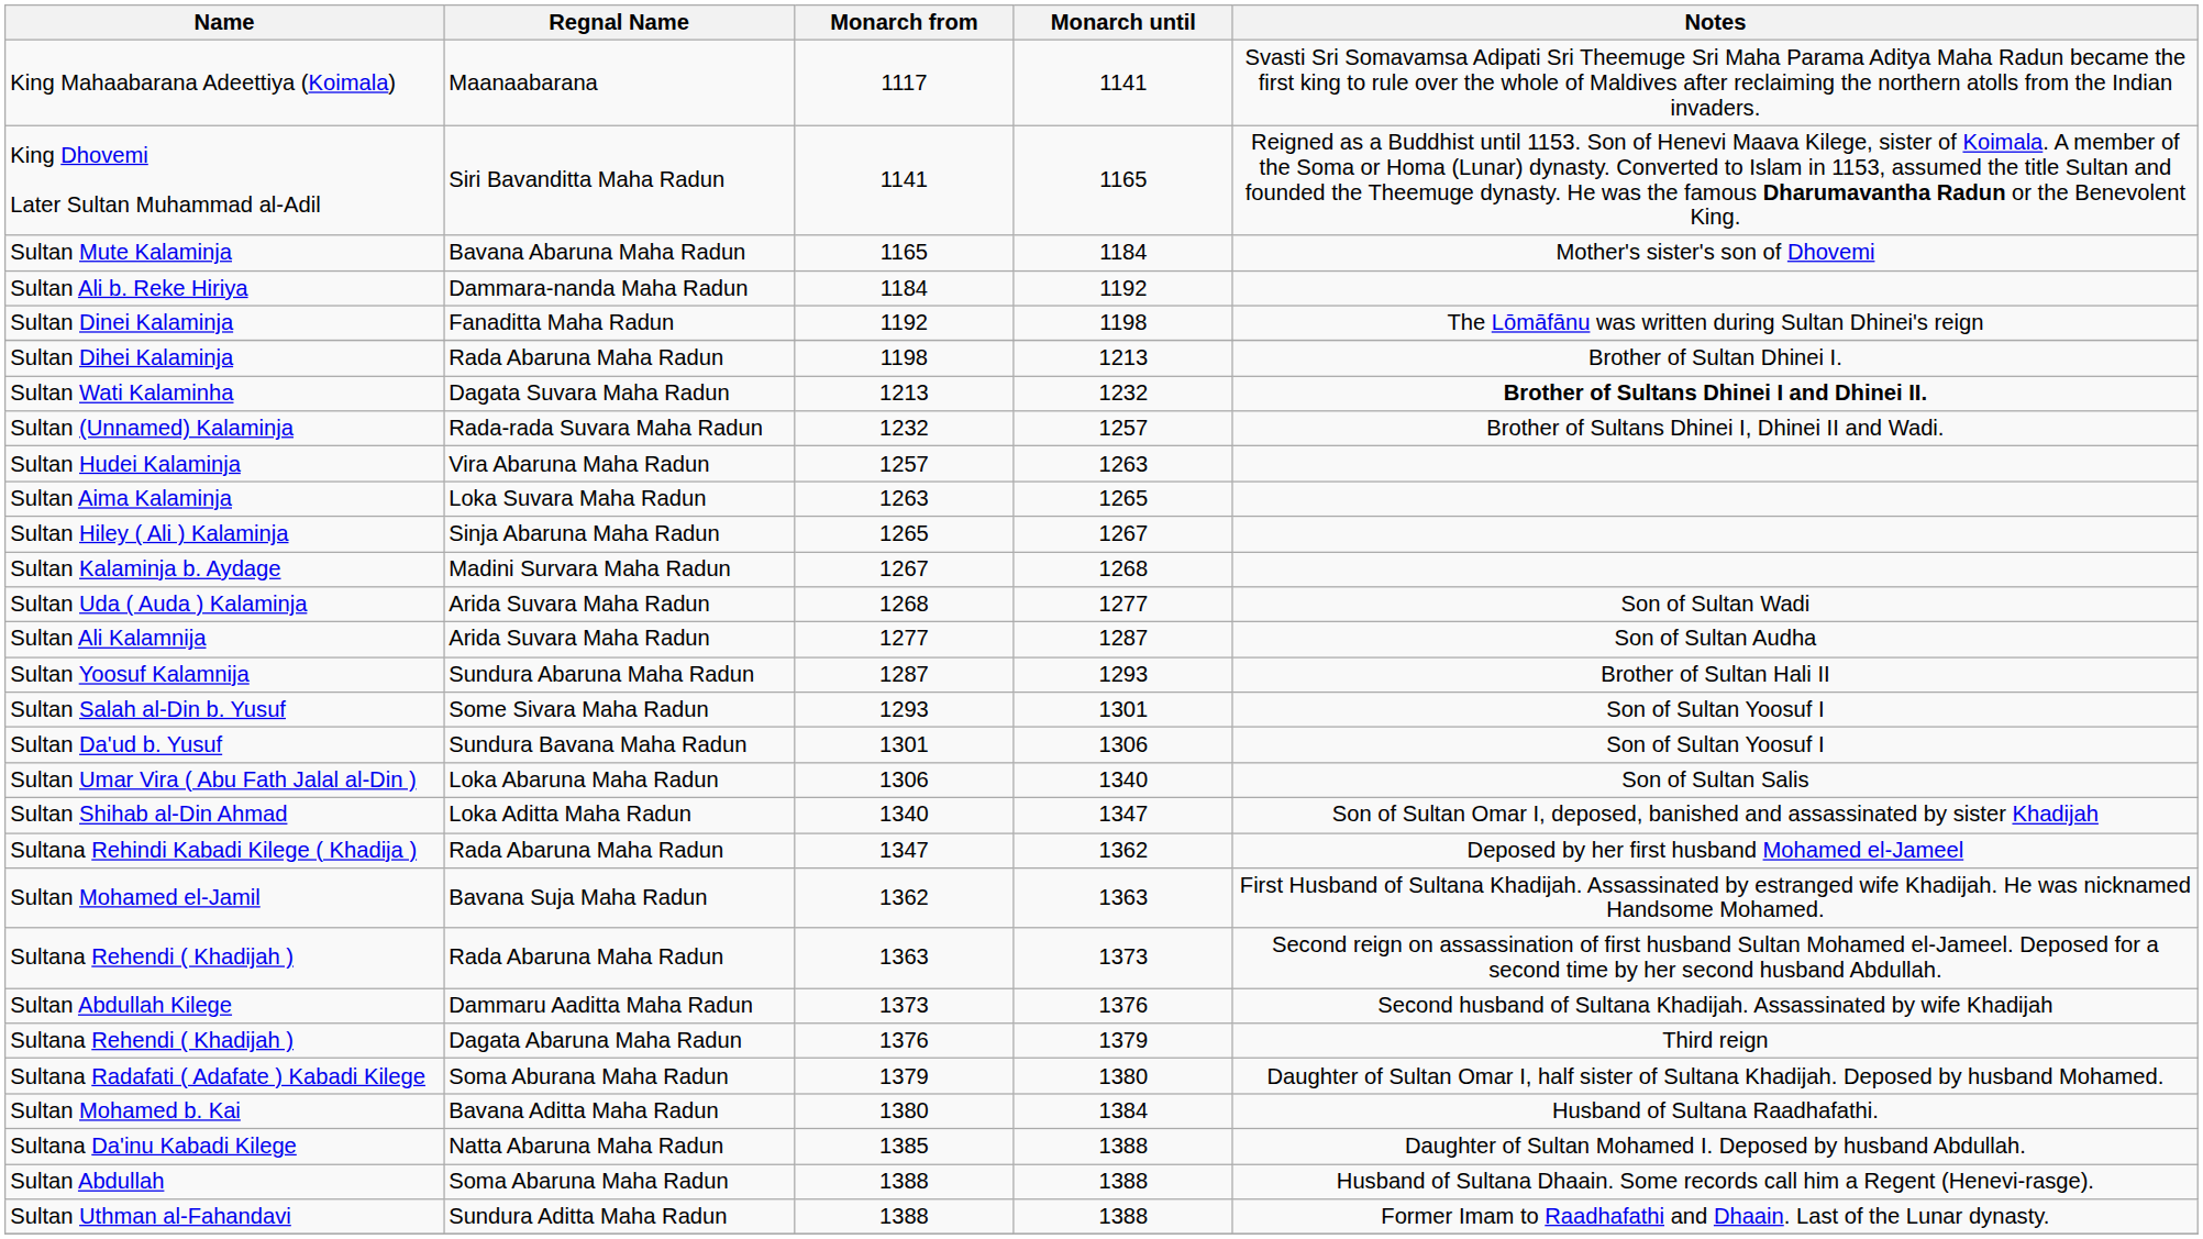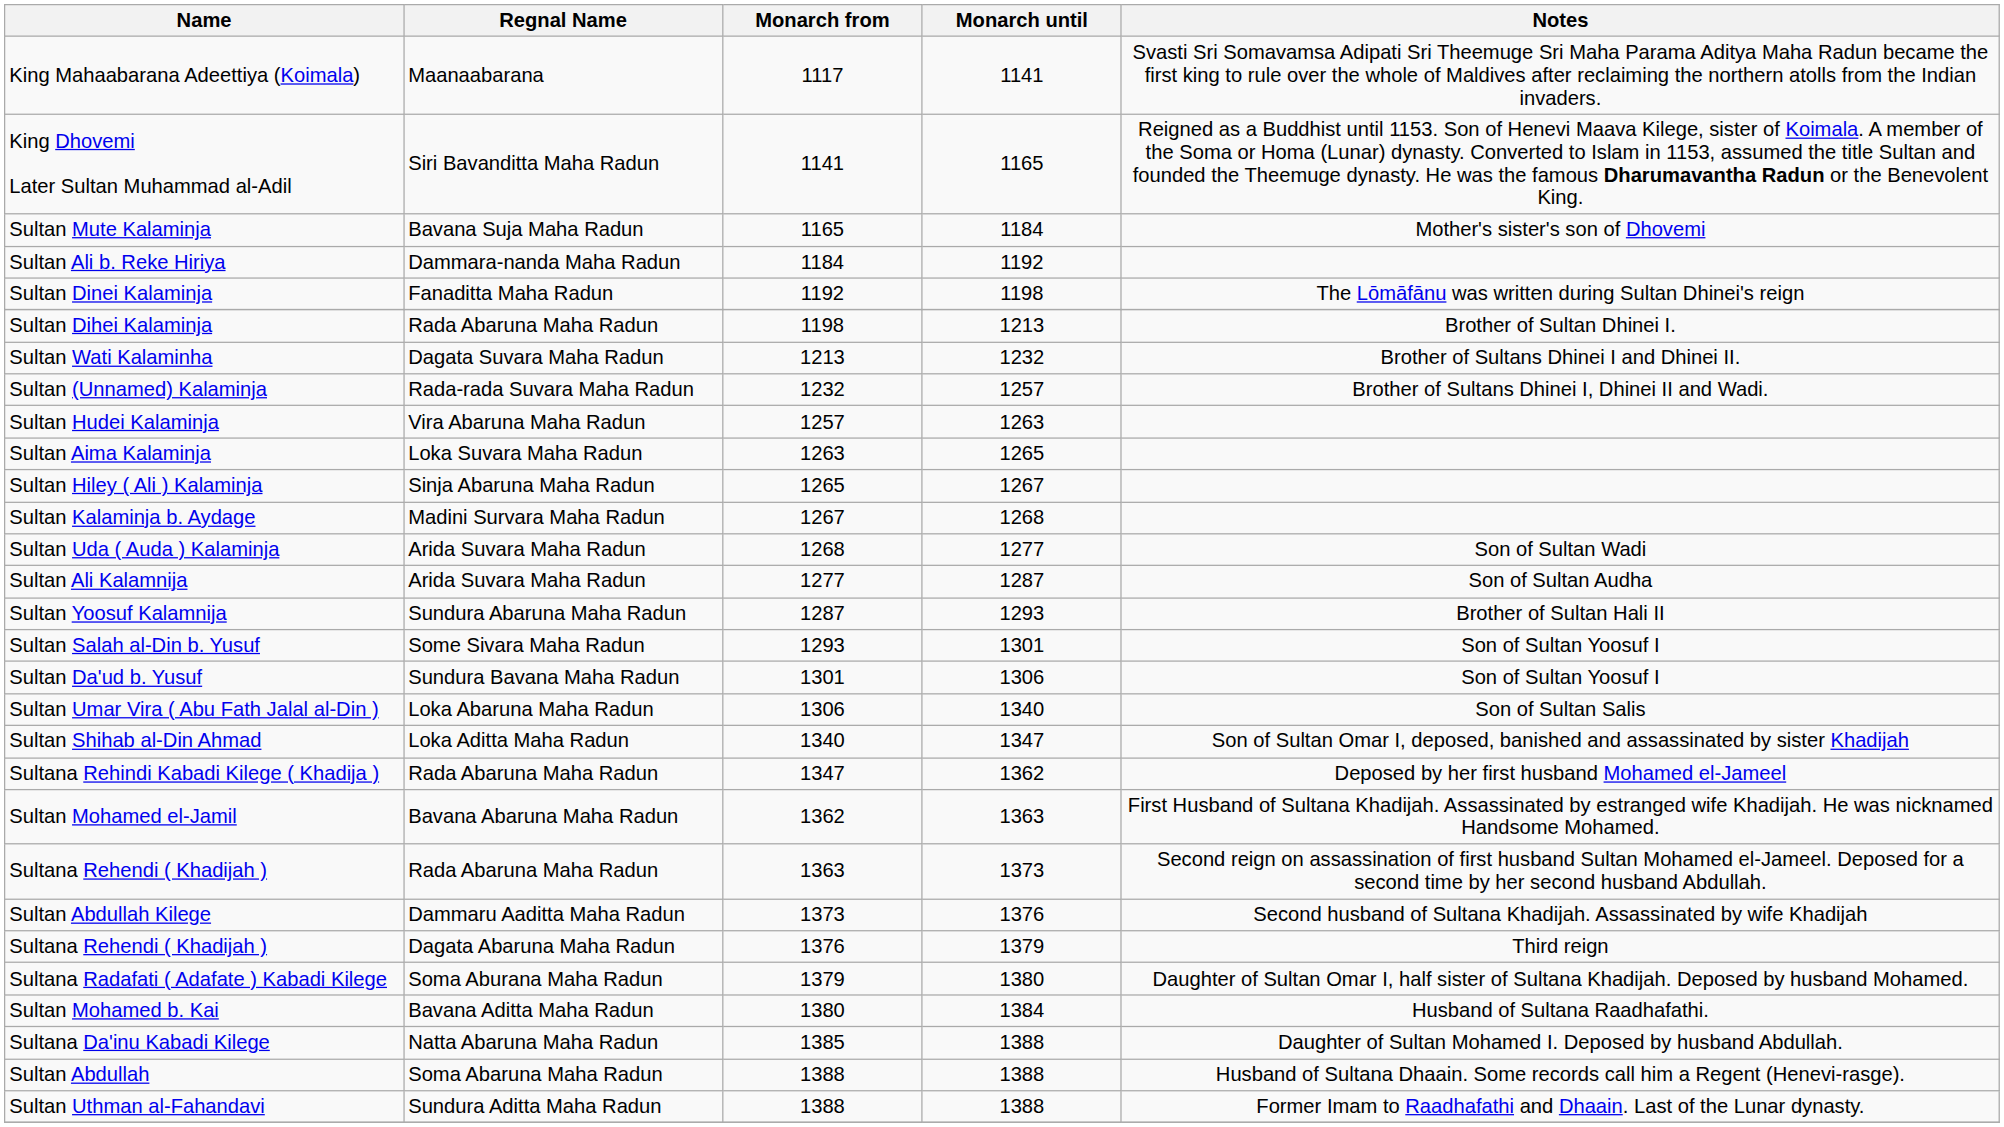 <table width=100% class="wikitable">
 <tr>
 <th width=20%>Name</th>
 <th>Regnal Name</th>
 <th width=10%>Monarch from</th>
 <th width=10%>Monarch until</th>
 <th width=44%>Notes</th>
 </tr>
 <tr>
 <td align="left">King Mahaabarana Adeettiya (<a href='#'>Koimala</a>)</td>
 <td>Maanaabarana</td>
 <td align="center">1117</td>
 <td align="center">1141</td>
 <td align="center">Svasti Sri Somavamsa Adipati Sri Theemuge Sri Maha Parama Aditya Maha Radun became the first king to rule over the whole of Maldives after reclaiming the northern atolls from the Indian invaders.</td>
 </tr>
 <tr>
 <td align="left">King <a href='#'>Dhovemi</a><br><br>Later Sultan Muhammad al-Adil </td>
 <td>Siri Bavanditta Maha Radun</td>
 <td align="center">1141</td>
 <td align="center">1165</td>
 <td align="center">Reigned as a Buddhist until 1153. Son of Henevi Maava Kilege, sister of <a href='#'>Koimala</a>. A member of the Soma or Homa (Lunar) dynasty. Converted to Islam in 1153, assumed the title Sultan and founded the Theemuge dynasty. He was the famous <strong>Dharumavantha Radun</strong> or the Benevolent King.</td>
 </tr>
 <tr>
 <td align="left">Sultan <a href='#'>Mute Kalaminja</a></td>
-<td>Bavana Abaruna Maha Radun</td>
+<td>Bavana Suja Maha Radun</td>
 <td align="center">1165</td>
 <td align="center">1184</td>
 <td align="center">Mother's sister's son of <a href='#'>Dhovemi</a></td>
 </tr>
 <tr>
 <td align="left">Sultan <a href='#'>Ali b. Reke Hiriya</a></td>
 <td>Dammara-nanda Maha Radun</td>
 <td align="center">1184</td>
 <td align="center">1192</td>
 <td align="center"></td>
 </tr>
 <tr>
 <td align="left">Sultan <a href='#'>Dinei Kalaminja</a></td>
 <td>Fanaditta Maha Radun</td>
 <td align="center">1192</td>
 <td align="center">1198</td>
 <td align="center">The <a href='#'>Lōmāfānu</a> was written during Sultan Dhinei's reign</td>
 </tr>
 <tr>
 </tr>
 <tr>
 <td align="left">Sultan <a href='#'>Dihei Kalaminja</a></td>
 <td>Rada Abaruna Maha Radun</td>
 <td align="center">1198</td>
 <td align="center">1213</td>
 <td align="center">Brother of Sultan Dhinei I.</td>
 </tr>
 <tr>
 <td align="left">Sultan <a href='#'>Wati Kalaminha</a></td>
 <td>Dagata Suvara Maha Radun</td>
 <td align="center">1213</td>
 <td align="center">1232</td>
-<td align="center"><strong>Brother of Sultans Dhinei I and Dhinei II.</strong></td>
+<td align="center">Brother of Sultans Dhinei I and Dhinei II.</td>
 </tr>
 <tr>
 <td align="left">Sultan <a href='#'>(Unnamed) Kalaminja</a></td>
 <td>Rada-rada Suvara Maha Radun</td>
 <td align="center">1232</td>
 <td align="center">1257</td>
 <td align="center">Brother of Sultans Dhinei I, Dhinei II and Wadi.</td>
 </tr>
 <tr>
 <td align="left">Sultan <a href='#'>Hudei Kalaminja</a></td>
 <td>Vira Abaruna Maha Radun</td>
 <td align="center">1257</td>
 <td align="center">1263</td>
 <td align="center"></td>
 </tr>
 <tr>
 <td align="left">Sultan <a href='#'>Aima Kalaminja</a></td>
 <td>Loka Suvara Maha Radun</td>
 <td align="center">1263</td>
 <td align="center">1265</td>
 <td align="center"></td>
 </tr>
 <tr>
 <td align="left">Sultan <a href='#'>Hiley ( Ali ) Kalaminja</a></td>
 <td>Sinja Abaruna Maha Radun</td>
 <td align="center">1265</td>
 <td align="center">1267</td>
 <td align="center"></td>
 </tr>
 <tr>
 <td align="left">Sultan <a href='#'>Kalaminja b. Aydage</a></td>
 <td>Madini Survara Maha Radun</td>
 <td align="center">1267</td>
 <td align="center">1268</td>
 <td align="center"></td>
 </tr>
 <tr>
 <td align="left">Sultan <a href='#'>Uda ( Auda ) Kalaminja</a></td>
 <td>Arida Suvara Maha Radun</td>
 <td align="center">1268</td>
 <td align="center">1277</td>
 <td align="center">Son of Sultan Wadi</td>
 </tr>
 <tr>
 <td align="left">Sultan <a href='#'>Ali Kalamnija</a></td>
 <td>Arida Suvara Maha Radun</td>
 <td align="center">1277</td>
 <td align="center">1287</td>
 <td align="center">Son of Sultan Audha</td>
 </tr>
 <tr>
 <td align="left">Sultan <a href='#'>Yoosuf Kalamnija</a></td>
 <td>Sundura Abaruna Maha Radun</td>
 <td align="center">1287</td>
 <td align="center">1293</td>
 <td align="center">Brother of Sultan Hali II</td>
 </tr>
 <tr>
 <td align="left">Sultan <a href='#'>Salah al-Din b. Yusuf</a></td>
 <td>Some Sivara Maha Radun</td>
 <td align="center">1293</td>
 <td align="center">1301</td>
 <td align="center">Son of Sultan Yoosuf I</td>
 </tr>
 <tr>
 <td align="left">Sultan <a href='#'>Da'ud b. Yusuf</a></td>
 <td>Sundura Bavana Maha Radun</td>
 <td align="center">1301</td>
 <td align="center">1306</td>
 <td align="center">Son of Sultan Yoosuf I</td>
 </tr>
 <tr>
 <td align="left">Sultan <a href='#'>Umar Vira ( Abu Fath Jalal al-Din )</a></td>
 <td>Loka Abaruna Maha Radun</td>
 <td align="center">1306</td>
 <td align="center">1340</td>
 <td align="center">Son of Sultan Salis</td>
 </tr>
 <tr>
 <td align="left">Sultan <a href='#'>Shihab al-Din Ahmad</a></td>
 <td>Loka Aditta Maha Radun</td>
 <td align="center">1340</td>
 <td align="center">1347</td>
 <td align="center">Son of Sultan Omar I, deposed, banished and assassinated by sister <a href='#'>Khadijah</a></td>
 </tr>
 <tr>
 <td align="left">Sultana <a href='#'>Rehindi Kabadi Kilege ( Khadija )</a></td>
 <td>Rada Abaruna Maha Radun</td>
 <td align="center">1347</td>
 <td align="center">1362</td>
 <td align="center">Deposed by her first husband <a href='#'>Mohamed el-Jameel</a></td>
 </tr>
 <tr>
 <td align="left">Sultan <a href='#'>Mohamed el-Jamil</a></td>
-<td>Bavana Suja Maha Radun</td>
+<td>Bavana Abaruna Maha Radun</td>
 <td align="center">1362</td>
 <td align="center">1363</td>
 <td align="center">First Husband of Sultana Khadijah. Assassinated by estranged wife Khadijah. He was nicknamed Handsome Mohamed.</td>
 </tr>
 <tr>
 <td align="left">Sultana <a href='#'>Rehendi ( Khadijah )</a></td>
 <td>Rada Abaruna Maha Radun</td>
 <td align="center">1363</td>
 <td align="center">1373</td>
 <td align="center">Second reign on assassination of first husband Sultan Mohamed el-Jameel. Deposed for a second time by her second husband Abdullah.</td>
 </tr>
 <tr>
 <td align="left">Sultan <a href='#'>Abdullah Kilege</a></td>
 <td>Dammaru Aaditta Maha Radun</td>
 <td align="center">1373</td>
 <td align="center">1376</td>
 <td align="center">Second husband of Sultana Khadijah. Assassinated by wife Khadijah</td>
 </tr>
 <tr>
 <td align="left">Sultana <a href='#'>Rehendi ( Khadijah )</a></td>
 <td>Dagata Abaruna Maha Radun</td>
 <td align="center">1376</td>
 <td align="center">1379</td>
 <td align="center">Third reign</td>
 </tr>
 <tr>
 <td align="left">Sultana <a href='#'>Radafati ( Adafate ) Kabadi Kilege</a></td>
 <td>Soma Aburana Maha Radun</td>
 <td align="center">1379</td>
 <td align="center">1380</td>
 <td align="center">Daughter of Sultan Omar I, half sister of Sultana Khadijah. Deposed by husband Mohamed.</td>
 </tr>
 <tr>
 <td align="left">Sultan <a href='#'>Mohamed b. Kai</a></td>
 <td>Bavana Aditta Maha Radun</td>
 <td align="center">1380</td>
 <td align="center">1384</td>
 <td align="center">Husband of Sultana Raadhafathi.</td>
 </tr>
 <tr>
 <td align="left">Sultana <a href='#'>Da'inu Kabadi Kilege</a></td>
 <td>Natta Abaruna Maha Radun</td>
 <td align="center">1385</td>
 <td align="center">1388</td>
 <td align="center">Daughter of Sultan Mohamed I. Deposed by husband Abdullah.</td>
 </tr>
 <tr>
 <td align="left">Sultan <a href='#'>Abdullah</a></td>
 <td>Soma Abaruna Maha Radun</td>
 <td align="center">1388</td>
 <td align="center">1388</td>
 <td align="center">Husband of Sultana Dhaain. Some records call him a Regent (Henevi-rasge).</td>
 </tr>
 <tr>
 <td align="left">Sultan <a href='#'>Uthman al-Fahandavi</a></td>
 <td>Sundura Aditta Maha Radun</td>
 <td align="center">1388</td>
 <td align="center">1388</td>
 <td align="center">Former Imam to <a href='#'>Raadhafathi</a> and <a href='#'>Dhaain</a>. Last of the Lunar dynasty.</td>
 </tr>
 <tr>
 </tr>
 </table>
